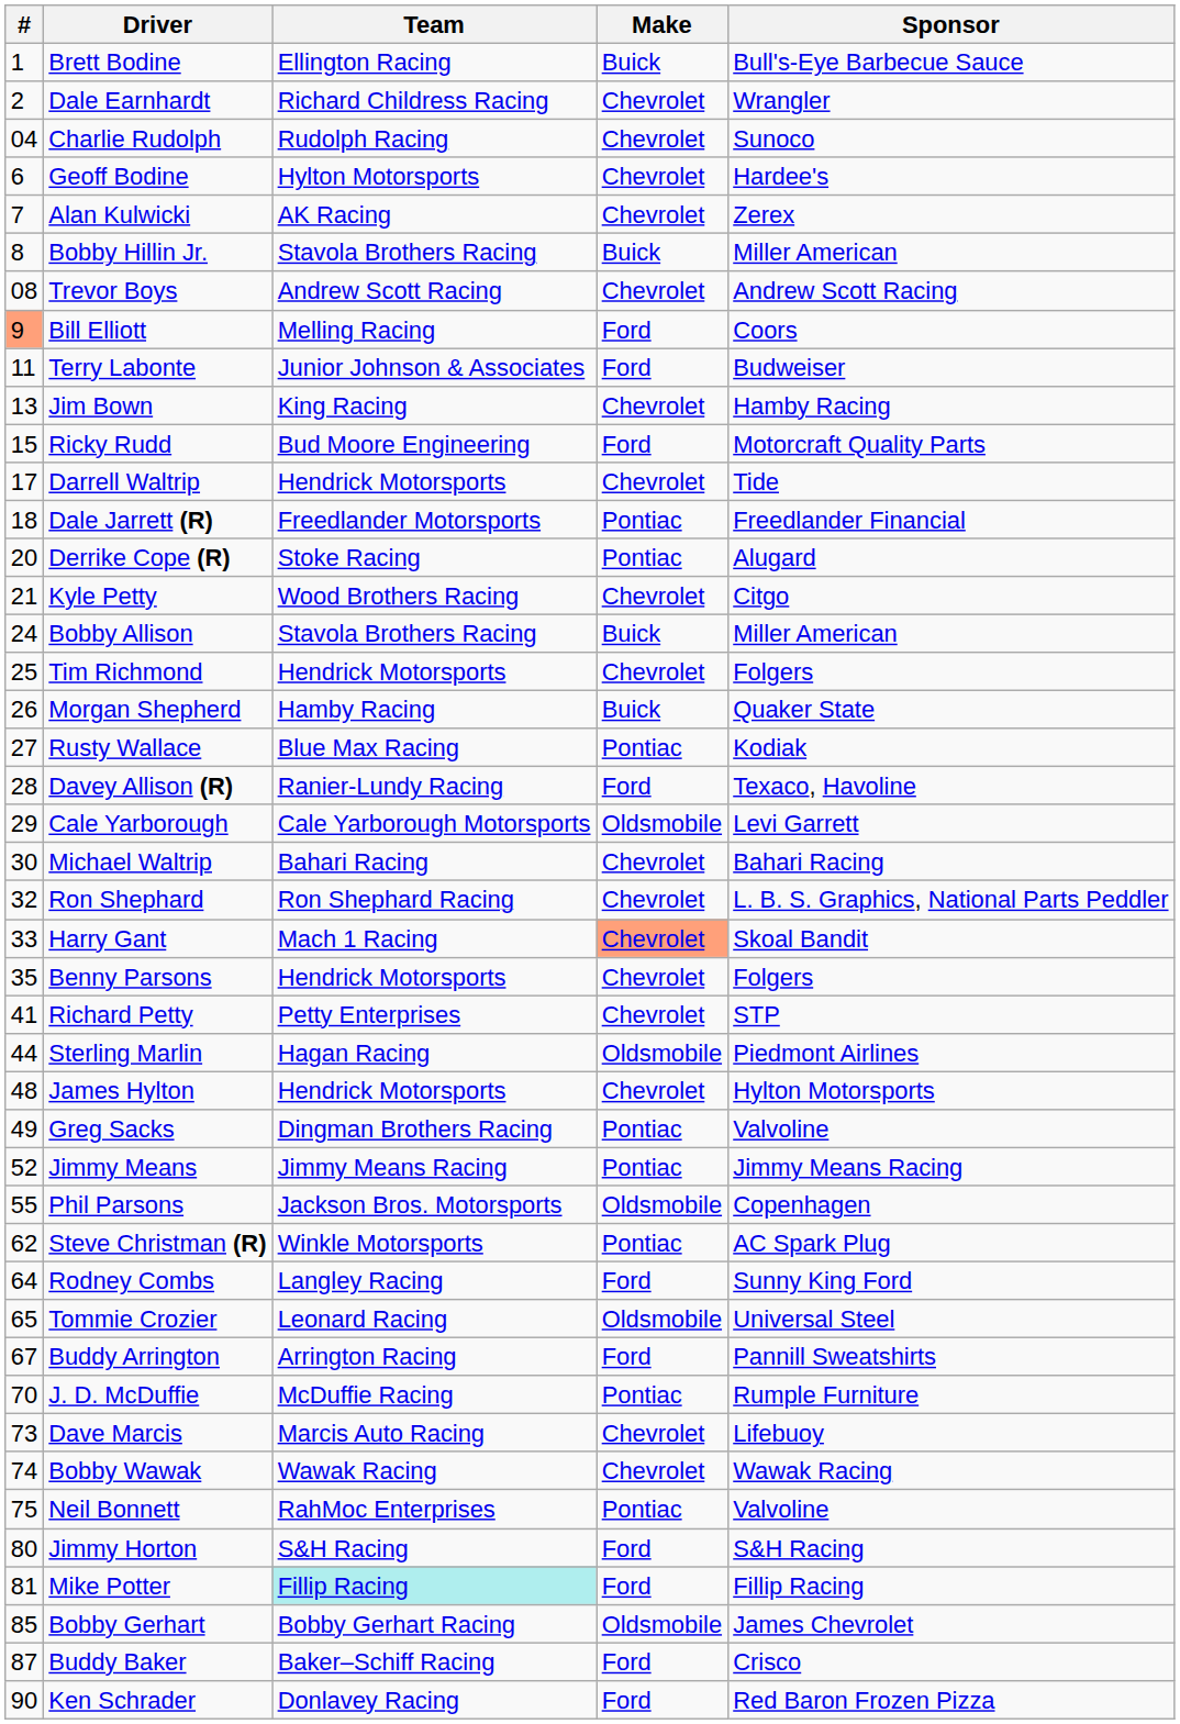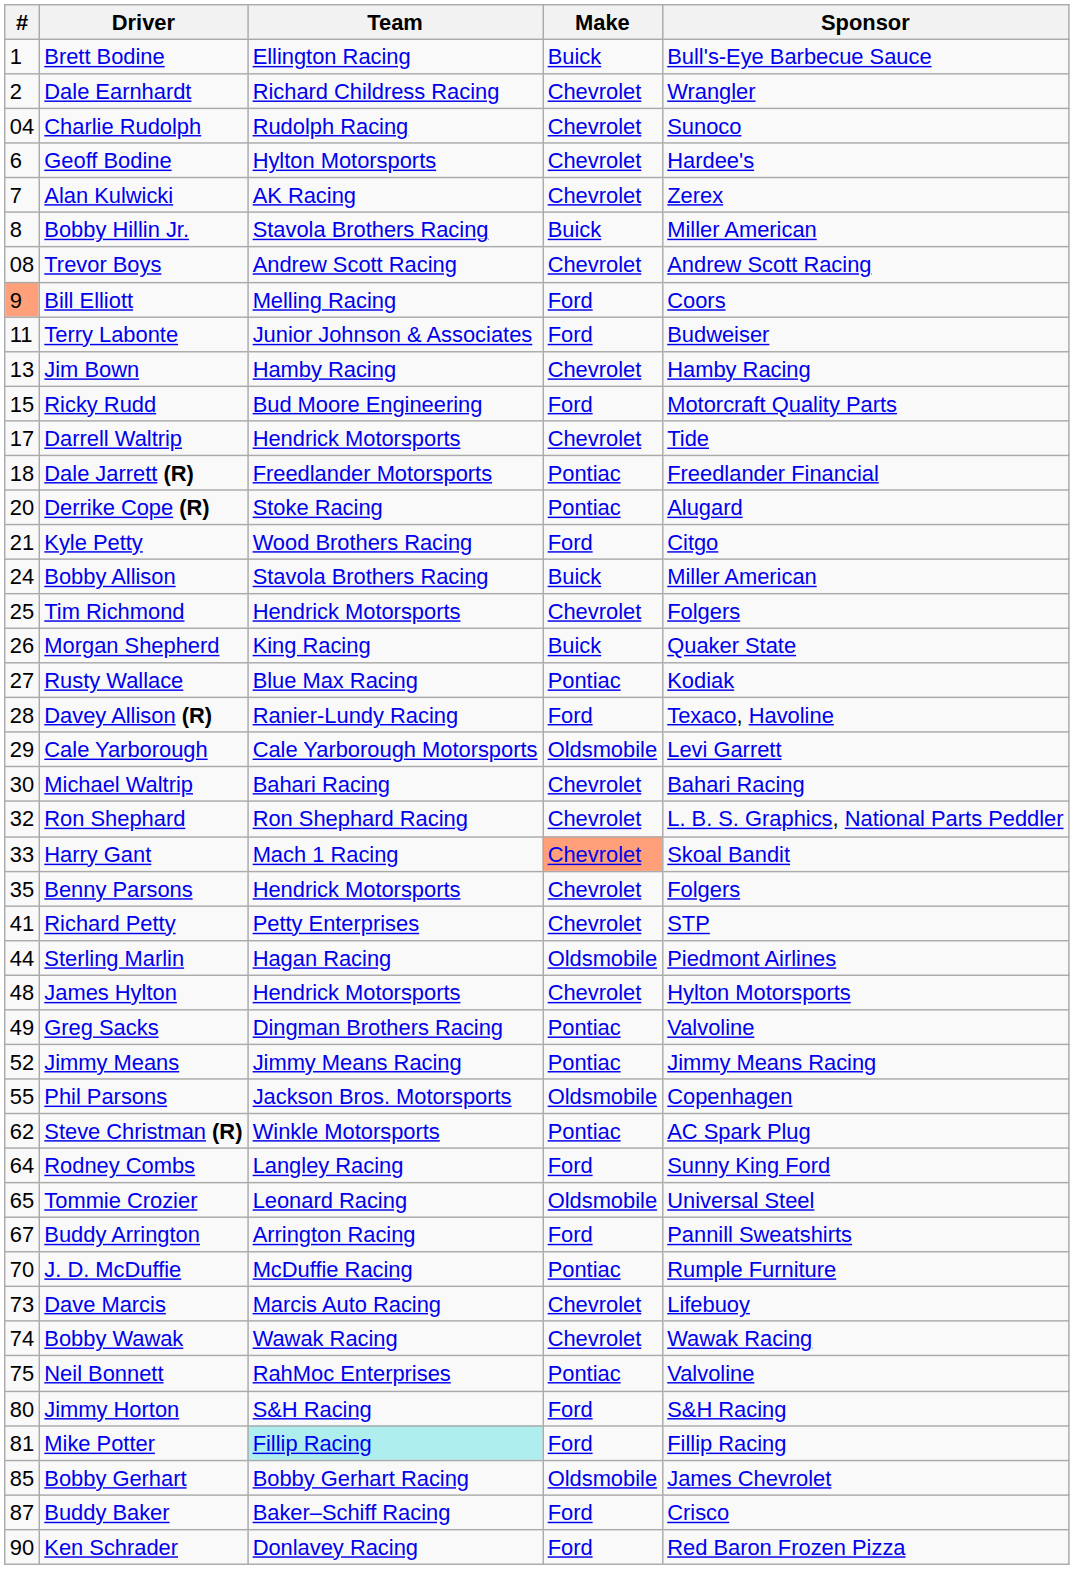 <table class="wikitable" style="font-size:95%">
 <tr>
 <th>#</th>
 <th>Driver</th>
 <th>Team</th>
 <th>Make</th>
 <th>Sponsor</th>
 </tr>
 <tr>
 <td>1</td>
 <td><a href='#'>Brett Bodine</a></td>
 <td><a href='#'>Ellington Racing</a></td>
 <td><a href='#'>Buick</a></td>
 <td><a href='#'>Bull's-Eye Barbecue Sauce</a></td>
 </tr>
 <tr>
 <td>2</td>
 <td><a href='#'>Dale Earnhardt</a></td>
 <td><a href='#'>Richard Childress Racing</a></td>
 <td><a href='#'>Chevrolet</a></td>
 <td><a href='#'>Wrangler</a></td>
 </tr>
 <tr>
 <td>04</td>
 <td><a href='#'>Charlie Rudolph</a></td>
 <td><a href='#'>Rudolph Racing</a></td>
 <td><a href='#'>Chevrolet</a></td>
 <td><a href='#'>Sunoco</a></td>
 </tr>
 <tr>
 <td>6</td>
 <td><a href='#'>Geoff Bodine</a></td>
 <td><a href='#'>Hylton Motorsports</a></td>
 <td><a href='#'>Chevrolet</a></td>
 <td><a href='#'>Hardee's</a></td>
 </tr>
 <tr>
 <td>7</td>
 <td><a href='#'>Alan Kulwicki</a></td>
 <td><a href='#'>AK Racing</a></td>
 <td><a href='#'>Chevrolet</a></td>
 <td><a href='#'>Zerex</a></td>
 </tr>
 <tr>
 <td>8</td>
 <td><a href='#'>Bobby Hillin Jr.</a></td>
 <td><a href='#'>Stavola Brothers Racing</a></td>
 <td><a href='#'>Buick</a></td>
 <td><a href='#'>Miller American</a></td>
 </tr>
 <tr>
 <td>08</td>
 <td><a href='#'>Trevor Boys</a></td>
 <td><a href='#'>Andrew Scott Racing</a></td>
 <td><a href='#'>Chevrolet</a></td>
 <td><a href='#'>Andrew Scott Racing</a></td>
 </tr>
 <tr>
 <td style="background: lightsalmon;">9</td>
 <td><a href='#'>Bill Elliott</a></td>
 <td><a href='#'>Melling Racing</a></td>
 <td><a href='#'>Ford</a></td>
 <td><a href='#'>Coors</a></td>
 </tr>
 <tr>
 <td>11</td>
 <td><a href='#'>Terry Labonte</a></td>
 <td><a href='#'>Junior Johnson & Associates</a></td>
 <td><a href='#'>Ford</a></td>
 <td><a href='#'>Budweiser</a></td>
 </tr>
 <tr>
 <td>13</td>
 <td><a href='#'>Jim Bown</a></td>
-<td><a href='#'>King Racing</a></td>
+<td><a href='#'>Hamby Racing</a></td>
 <td><a href='#'>Chevrolet</a></td>
 <td><a href='#'>Hamby Racing</a></td>
 </tr>
 <tr>
 <td>15</td>
 <td><a href='#'>Ricky Rudd</a></td>
 <td><a href='#'>Bud Moore Engineering</a></td>
 <td><a href='#'>Ford</a></td>
 <td><a href='#'>Motorcraft Quality Parts</a></td>
 </tr>
 <tr>
 <td>17</td>
 <td><a href='#'>Darrell Waltrip</a></td>
 <td><a href='#'>Hendrick Motorsports</a></td>
 <td><a href='#'>Chevrolet</a></td>
 <td><a href='#'>Tide</a></td>
 </tr>
 <tr>
 <td>18</td>
 <td><a href='#'>Dale Jarrett</a> <strong>(R)</strong></td>
 <td><a href='#'>Freedlander Motorsports</a></td>
 <td><a href='#'>Pontiac</a></td>
 <td><a href='#'>Freedlander Financial</a></td>
 </tr>
 <tr>
 <td>20</td>
 <td><a href='#'>Derrike Cope</a> <strong>(R)</strong></td>
 <td><a href='#'>Stoke Racing</a></td>
 <td><a href='#'>Pontiac</a></td>
 <td><a href='#'>Alugard</a></td>
 </tr>
 <tr>
 <td>21</td>
 <td><a href='#'>Kyle Petty</a></td>
 <td><a href='#'>Wood Brothers Racing</a></td>
-<td><a href='#'>Chevrolet</a></td>
+<td><a href='#'>Ford</a></td>
 <td><a href='#'>Citgo</a></td>
 </tr>
 <tr>
 <td>24</td>
 <td><a href='#'>Bobby Allison</a></td>
 <td><a href='#'>Stavola Brothers Racing</a></td>
 <td><a href='#'>Buick</a></td>
 <td><a href='#'>Miller American</a></td>
 </tr>
 <tr>
 <td>25</td>
 <td><a href='#'>Tim Richmond</a></td>
 <td><a href='#'>Hendrick Motorsports</a></td>
 <td><a href='#'>Chevrolet</a></td>
 <td><a href='#'>Folgers</a></td>
 </tr>
 <tr>
 <td>26</td>
 <td><a href='#'>Morgan Shepherd</a></td>
-<td><a href='#'>Hamby Racing</a></td>
+<td><a href='#'>King Racing</a></td>
 <td><a href='#'>Buick</a></td>
 <td><a href='#'>Quaker State</a></td>
 </tr>
 <tr>
 <td>27</td>
 <td><a href='#'>Rusty Wallace</a></td>
 <td><a href='#'>Blue Max Racing</a></td>
 <td><a href='#'>Pontiac</a></td>
 <td><a href='#'>Kodiak</a></td>
 </tr>
 <tr>
 <td>28</td>
 <td><a href='#'>Davey Allison</a> <strong>(R)</strong></td>
 <td><a href='#'>Ranier-Lundy Racing</a></td>
 <td><a href='#'>Ford</a></td>
 <td><a href='#'>Texaco</a>, <a href='#'>Havoline</a></td>
 </tr>
 <tr>
 <td>29</td>
 <td><a href='#'>Cale Yarborough</a></td>
 <td><a href='#'>Cale Yarborough Motorsports</a></td>
 <td><a href='#'>Oldsmobile</a></td>
 <td><a href='#'>Levi Garrett</a></td>
 </tr>
 <tr>
 <td>30</td>
 <td><a href='#'>Michael Waltrip</a></td>
 <td><a href='#'>Bahari Racing</a></td>
 <td><a href='#'>Chevrolet</a></td>
 <td><a href='#'>Bahari Racing</a></td>
 </tr>
 <tr>
 <td>32</td>
 <td><a href='#'>Ron Shephard</a></td>
 <td><a href='#'>Ron Shephard Racing</a></td>
 <td><a href='#'>Chevrolet</a></td>
 <td><a href='#'>L. B. S. Graphics</a>, <a href='#'>National Parts Peddler</a></td>
 </tr>
 <tr>
 <td>33</td>
 <td><a href='#'>Harry Gant</a></td>
 <td><a href='#'>Mach 1 Racing</a></td>
 <td style="background: lightsalmon;"><a href='#'>Chevrolet</a></td>
 <td><a href='#'>Skoal Bandit</a></td>
 </tr>
 <tr>
 <td>35</td>
 <td><a href='#'>Benny Parsons</a></td>
 <td><a href='#'>Hendrick Motorsports</a></td>
 <td><a href='#'>Chevrolet</a></td>
 <td><a href='#'>Folgers</a></td>
 </tr>
 <tr>
 <td>41</td>
 <td><a href='#'>Richard Petty</a></td>
 <td><a href='#'>Petty Enterprises</a></td>
 <td><a href='#'>Chevrolet</a></td>
 <td><a href='#'>STP</a></td>
 </tr>
 <tr>
 <td>44</td>
 <td><a href='#'>Sterling Marlin</a></td>
 <td><a href='#'>Hagan Racing</a></td>
 <td><a href='#'>Oldsmobile</a></td>
 <td><a href='#'>Piedmont Airlines</a></td>
 </tr>
 <tr>
 <td>48</td>
 <td><a href='#'>James Hylton</a></td>
 <td><a href='#'>Hendrick Motorsports</a></td>
 <td><a href='#'>Chevrolet</a></td>
 <td><a href='#'>Hylton Motorsports</a></td>
 </tr>
 <tr>
 <td>49</td>
 <td><a href='#'>Greg Sacks</a></td>
 <td><a href='#'>Dingman Brothers Racing</a></td>
 <td><a href='#'>Pontiac</a></td>
 <td><a href='#'>Valvoline</a></td>
 </tr>
 <tr>
 <td>52</td>
 <td><a href='#'>Jimmy Means</a></td>
 <td><a href='#'>Jimmy Means Racing</a></td>
 <td><a href='#'>Pontiac</a></td>
 <td><a href='#'>Jimmy Means Racing</a></td>
 </tr>
 <tr>
 <td>55</td>
 <td><a href='#'>Phil Parsons</a></td>
 <td><a href='#'>Jackson Bros. Motorsports</a></td>
 <td><a href='#'>Oldsmobile</a></td>
 <td><a href='#'>Copenhagen</a></td>
 </tr>
 <tr>
 <td>62</td>
 <td><a href='#'>Steve Christman</a> <strong>(R)</strong></td>
 <td><a href='#'>Winkle Motorsports</a></td>
 <td><a href='#'>Pontiac</a></td>
 <td><a href='#'>AC Spark Plug</a></td>
 </tr>
 <tr>
 <td>64</td>
 <td><a href='#'>Rodney Combs</a></td>
 <td><a href='#'>Langley Racing</a></td>
 <td><a href='#'>Ford</a></td>
 <td><a href='#'>Sunny King Ford</a></td>
 </tr>
 <tr>
 <td>65</td>
 <td><a href='#'>Tommie Crozier</a></td>
 <td><a href='#'>Leonard Racing</a></td>
 <td><a href='#'>Oldsmobile</a></td>
 <td><a href='#'>Universal Steel</a></td>
 </tr>
 <tr>
 <td>67</td>
 <td><a href='#'>Buddy Arrington</a></td>
 <td><a href='#'>Arrington Racing</a></td>
 <td><a href='#'>Ford</a></td>
 <td><a href='#'>Pannill Sweatshirts</a></td>
 </tr>
 <tr>
 <td>70</td>
 <td><a href='#'>J. D. McDuffie</a></td>
 <td><a href='#'>McDuffie Racing</a></td>
 <td><a href='#'>Pontiac</a></td>
 <td><a href='#'>Rumple Furniture</a></td>
 </tr>
 <tr>
 <td>73</td>
 <td><a href='#'>Dave Marcis</a></td>
 <td><a href='#'>Marcis Auto Racing</a></td>
 <td><a href='#'>Chevrolet</a></td>
 <td><a href='#'>Lifebuoy</a></td>
 </tr>
 <tr>
 <td>74</td>
 <td><a href='#'>Bobby Wawak</a></td>
 <td><a href='#'>Wawak Racing</a></td>
 <td><a href='#'>Chevrolet</a></td>
 <td><a href='#'>Wawak Racing</a></td>
 </tr>
 <tr>
 <td>75</td>
 <td><a href='#'>Neil Bonnett</a></td>
 <td><a href='#'>RahMoc Enterprises</a></td>
 <td><a href='#'>Pontiac</a></td>
 <td><a href='#'>Valvoline</a></td>
 </tr>
 <tr>
 <td>80</td>
 <td><a href='#'>Jimmy Horton</a></td>
 <td><a href='#'>S&H Racing</a></td>
 <td><a href='#'>Ford</a></td>
 <td><a href='#'>S&H Racing</a></td>
 </tr>
 <tr>
 <td>81</td>
 <td><a href='#'>Mike Potter</a></td>
 <td style="background: paleturquoise;"><a href='#'>Fillip Racing</a></td>
 <td><a href='#'>Ford</a></td>
 <td><a href='#'>Fillip Racing</a></td>
 </tr>
 <tr>
 <td>85</td>
 <td><a href='#'>Bobby Gerhart</a></td>
 <td><a href='#'>Bobby Gerhart Racing</a></td>
 <td><a href='#'>Oldsmobile</a></td>
 <td><a href='#'>James Chevrolet</a></td>
 </tr>
 <tr>
 <td>87</td>
 <td><a href='#'>Buddy Baker</a></td>
 <td><a href='#'>Baker–Schiff Racing</a></td>
 <td><a href='#'>Ford</a></td>
 <td><a href='#'>Crisco</a></td>
 </tr>
 <tr>
 <td>90</td>
 <td><a href='#'>Ken Schrader</a></td>
 <td><a href='#'>Donlavey Racing</a></td>
 <td><a href='#'>Ford</a></td>
 <td><a href='#'>Red Baron Frozen Pizza</a></td>
 </tr>
 </table>
